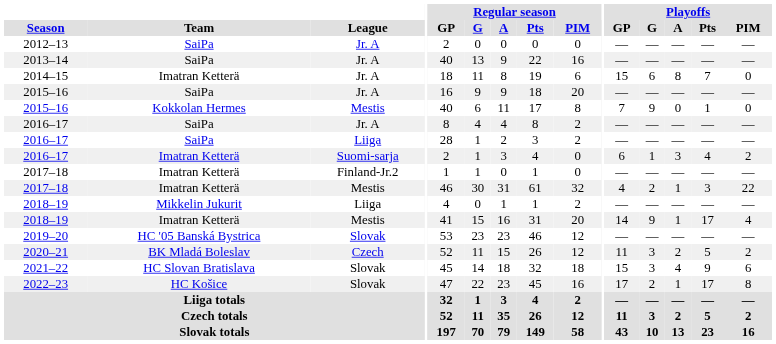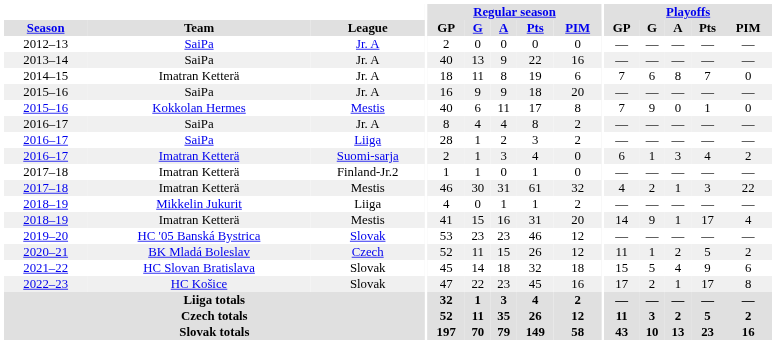 <table border="0" cellpadding="1" cellspacing="0" style="text-align:center; width:60em">
 <tr bgcolor="#e0e0e0">
 <th colspan="3" bgcolor="#ffffff"></th>
 <th rowspan="99" bgcolor="#ffffff"></th>
 <th colspan="5"><a href='#'>Regular season</a></th>
 <th rowspan="99" bgcolor="#ffffff"></th>
 <th colspan="5"><a href='#'>Playoffs</a></th>
 </tr>
 <tr bgcolor="#e0e0e0">
 <th><a href='#'>Season</a></th>
 <th>Team</th>
 <th>League</th>
 <th>GP</th>
 <th><a href='#'>G</a></th>
 <th><a href='#'>A</a></th>
 <th><a href='#'>Pts</a></th>
 <th><a href='#'>PIM</a></th>
 <th>GP</th>
 <th>G</th>
 <th>A</th>
 <th>Pts</th>
 <th>PIM</th>
 </tr>
 <tr>
 <td>2012–13</td>
 <td><a href='#'>SaiPa</a></td>
 <td><a href='#'>Jr. A</a></td>
 <td>2</td>
 <td>0</td>
 <td>0</td>
 <td>0</td>
 <td>0</td>
 <td>—</td>
 <td>—</td>
 <td>—</td>
 <td>—</td>
 <td>—</td>
 </tr>
 <tr bgcolor="#f0f0f0">
 <td>2013–14</td>
 <td>SaiPa</td>
 <td>Jr. A</td>
 <td>40</td>
 <td>13</td>
 <td>9</td>
 <td>22</td>
 <td>16</td>
 <td>—</td>
 <td>—</td>
 <td>—</td>
 <td>—</td>
 <td>—</td>
 </tr>
 <tr>
 <td>2014–15</td>
 <td>Imatran Ketterä</td>
 <td>Jr. A</td>
 <td>18</td>
 <td>11</td>
 <td>8</td>
 <td>19</td>
 <td>6</td>
-<td>15</td>
+<td>7</td>
 <td>6</td>
 <td>8</td>
 <td>7</td>
 <td>0</td>
 </tr>
 <tr bgcolor="#f0f0f0">
 <td>2015–16</td>
 <td>SaiPa</td>
 <td>Jr. A</td>
 <td>16</td>
 <td>9</td>
 <td>9</td>
 <td>18</td>
 <td>20</td>
 <td>—</td>
 <td>—</td>
 <td>—</td>
 <td>—</td>
 <td>—</td>
 </tr>
 <tr>
 <td><a href='#'>2015–16</a></td>
 <td><a href='#'>Kokkolan Hermes</a></td>
 <td><a href='#'>Mestis</a></td>
 <td>40</td>
 <td>6</td>
 <td>11</td>
 <td>17</td>
 <td>8</td>
 <td>7</td>
 <td>9</td>
 <td>0</td>
 <td>1</td>
 <td>0</td>
 </tr>
 <tr bgcolor="#f0f0f0">
 <td>2016–17</td>
 <td>SaiPa</td>
 <td>Jr. A</td>
 <td>8</td>
 <td>4</td>
 <td>4</td>
 <td>8</td>
 <td>2</td>
 <td>—</td>
 <td>—</td>
 <td>—</td>
 <td>—</td>
 <td>—</td>
 </tr>
 <tr>
 <td><a href='#'>2016–17</a></td>
 <td><a href='#'>SaiPa</a></td>
 <td><a href='#'>Liiga</a></td>
 <td>28</td>
 <td>1</td>
 <td>2</td>
 <td>3</td>
 <td>2</td>
 <td>—</td>
 <td>—</td>
 <td>—</td>
 <td>—</td>
 <td>—</td>
 </tr>
 <tr bgcolor="#f0f0f0">
 <td><a href='#'>2016–17</a></td>
 <td><a href='#'>Imatran Ketterä</a></td>
 <td><a href='#'>Suomi-sarja</a></td>
 <td>2</td>
 <td>1</td>
 <td>3</td>
 <td>4</td>
 <td>0</td>
 <td>6</td>
 <td>1</td>
 <td>3</td>
 <td>4</td>
 <td>2</td>
 </tr>
 <tr>
 <td>2017–18</td>
 <td>Imatran Ketterä</td>
 <td>Finland-Jr.2</td>
 <td>1</td>
 <td>1</td>
 <td>0</td>
 <td>1</td>
 <td>0</td>
 <td>—</td>
 <td>—</td>
 <td>—</td>
 <td>—</td>
 <td>—</td>
 </tr>
 <tr bgcolor="#f0f0f0">
 <td><a href='#'>2017–18</a></td>
 <td>Imatran Ketterä</td>
 <td>Mestis</td>
 <td>46</td>
 <td>30</td>
 <td>31</td>
 <td>61</td>
 <td>32</td>
 <td>4</td>
 <td>2</td>
 <td>1</td>
 <td>3</td>
 <td>22</td>
 </tr>
 <tr>
 <td><a href='#'>2018–19</a></td>
 <td><a href='#'>Mikkelin Jukurit</a></td>
 <td>Liiga</td>
 <td>4</td>
 <td>0</td>
 <td>1</td>
 <td>1</td>
 <td>2</td>
 <td>—</td>
 <td>—</td>
 <td>—</td>
 <td>—</td>
 <td>—</td>
 </tr>
 <tr bgcolor="#f0f0f0">
 <td><a href='#'>2018–19</a></td>
 <td>Imatran Ketterä</td>
 <td>Mestis</td>
 <td>41</td>
 <td>15</td>
 <td>16</td>
 <td>31</td>
 <td>20</td>
 <td>14</td>
 <td>9</td>
 <td>1</td>
 <td>17</td>
 <td>4</td>
 </tr>
 <tr>
 <td><a href='#'>2019–20</a></td>
 <td><a href='#'>HC '05 Banská Bystrica</a></td>
 <td><a href='#'>Slovak</a></td>
 <td>53</td>
 <td>23</td>
 <td>23</td>
 <td>46</td>
 <td>12</td>
 <td>—</td>
 <td>—</td>
 <td>—</td>
 <td>—</td>
 <td>—</td>
 </tr>
 <tr bgcolor="#f0f0f0">
 <td><a href='#'>2020–21</a></td>
 <td><a href='#'>BK Mladá Boleslav</a></td>
 <td><a href='#'>Czech</a></td>
 <td>52</td>
 <td>11</td>
 <td>15</td>
 <td>26</td>
 <td>12</td>
 <td>11</td>
-<td>3</td>
+<td>1</td>
 <td>2</td>
 <td>5</td>
 <td>2</td>
 </tr>
 <tr>
 <td><a href='#'>2021–22</a></td>
 <td><a href='#'>HC Slovan Bratislava</a></td>
 <td>Slovak</td>
 <td>45</td>
 <td>14</td>
 <td>18</td>
 <td>32</td>
 <td>18</td>
 <td>15</td>
-<td>3</td>
+<td>5</td>
 <td>4</td>
 <td>9</td>
 <td>6</td>
 </tr>
 <tr bgcolor="#f0f0f0">
 <td><a href='#'>2022–23</a></td>
 <td><a href='#'>HC Košice</a></td>
 <td>Slovak</td>
 <td>47</td>
 <td>22</td>
 <td>23</td>
 <td>45</td>
 <td>16</td>
 <td>17</td>
 <td>2</td>
 <td>1</td>
 <td>17</td>
 <td>8</td>
 </tr>
 <tr bgcolor="#e0e0e0">
 <th colspan="3">Liiga totals</th>
 <th>32</th>
 <th>1</th>
 <th>3</th>
 <th>4</th>
 <th>2</th>
 <th>—</th>
 <th>—</th>
 <th>—</th>
 <th>—</th>
 <th>—</th>
 </tr>
 <tr>
 </tr>
 <tr bgcolor="#e0e0e0">
 <th colspan="3">Czech totals</th>
 <th>52</th>
 <th>11</th>
 <th>35</th>
 <th>26</th>
 <th>12</th>
 <th>11</th>
 <th>3</th>
 <th>2</th>
 <th>5</th>
 <th>2</th>
 </tr>
 <tr>
 </tr>
 <tr bgcolor="#e0e0e0">
 <th colspan="3">Slovak totals</th>
 <th>197</th>
 <th>70</th>
 <th>79</th>
 <th>149</th>
 <th>58</th>
 <th>43</th>
 <th>10</th>
 <th>13</th>
 <th>23</th>
 <th>16</th>
 </tr>
 </table>
